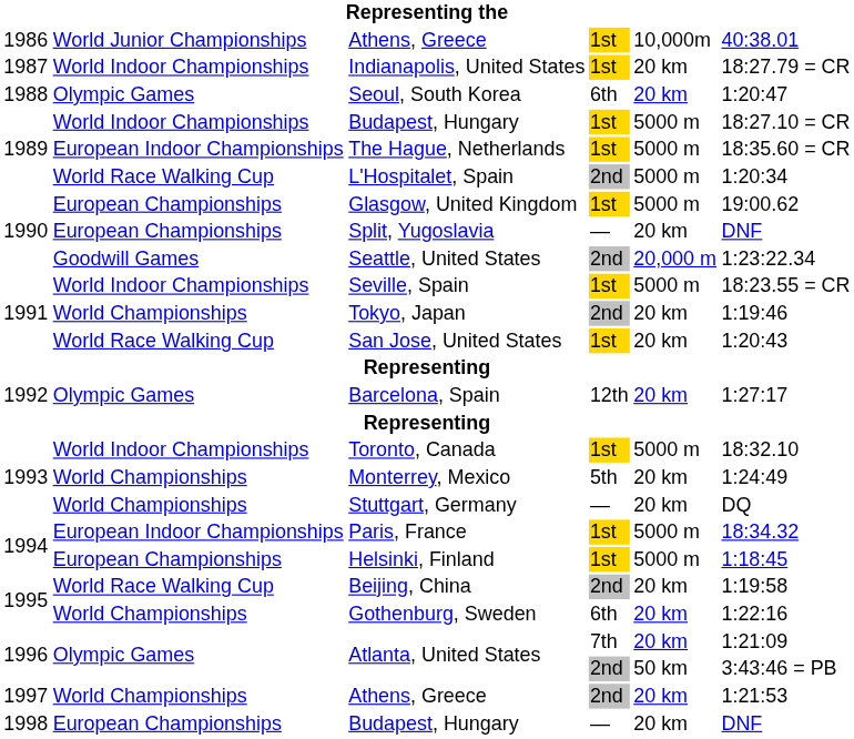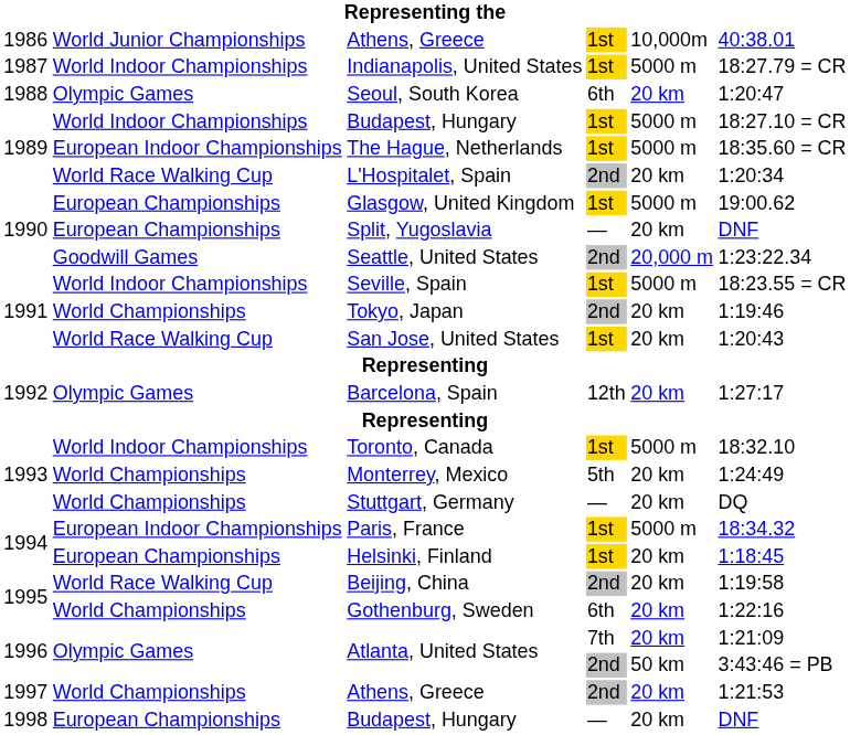 <table>
 <tr>
 <th colspan="6">Representing the </th>
 </tr>
 <tr>
 <td>1986</td>
 <td><a href='#'>World Junior Championships</a></td>
 <td><a href='#'>Athens</a>, <a href='#'>Greece</a></td>
 <td bgcolor=gold>1st</td>
 <td>10,000m</td>
 <td><a href='#'>40:38.01</a></td>
 </tr>
 <tr>
 <td>1987</td>
 <td><a href='#'>World Indoor Championships</a></td>
 <td><a href='#'>Indianapolis</a>, United States</td>
 <td bgcolor="gold">1st</td>
-<td>20 km</td>
+<td>5000 m</td>
 <td>18:27.79 = CR</td>
 </tr>
 <tr>
 <td>1988</td>
 <td><a href='#'>Olympic Games</a></td>
 <td><a href='#'>Seoul</a>, South Korea</td>
 <td>6th</td>
 <td><a href='#'>20 km</a></td>
 <td>1:20:47</td>
 </tr>
 <tr>
 <td rowspan=3>1989</td>
 <td><a href='#'>World Indoor Championships</a></td>
 <td><a href='#'>Budapest</a>, Hungary</td>
 <td bgcolor="gold">1st</td>
 <td>5000 m</td>
 <td>18:27.10 = CR</td>
 </tr>
 <tr>
 <td><a href='#'>European Indoor Championships</a></td>
 <td><a href='#'>The Hague</a>, Netherlands</td>
 <td bgcolor="gold">1st</td>
 <td>5000 m</td>
 <td>18:35.60 = CR</td>
 </tr>
 <tr>
 <td><a href='#'>World Race Walking Cup</a></td>
 <td><a href='#'>L'Hospitalet</a>, Spain</td>
 <td bgcolor="silver">2nd</td>
-<td>5000 m</td>
+<td>20 km</td>
 <td>1:20:34</td>
 </tr>
 <tr>
 <td rowspan=3>1990</td>
 <td><a href='#'>European Championships</a></td>
 <td><a href='#'>Glasgow</a>, United Kingdom</td>
 <td bgcolor="gold">1st</td>
 <td>5000 m</td>
 <td>19:00.62</td>
 </tr>
 <tr>
 <td><a href='#'>European Championships</a></td>
 <td><a href='#'>Split</a>, <a href='#'>Yugoslavia</a></td>
 <td>—</td>
 <td>20 km</td>
 <td><a href='#'>DNF</a></td>
 </tr>
 <tr>
 <td><a href='#'>Goodwill Games</a></td>
 <td><a href='#'>Seattle</a>, United States</td>
 <td bgcolor="silver">2nd</td>
 <td><a href='#'>20,000 m</a></td>
 <td>1:23:22.34</td>
 </tr>
 <tr>
 <td rowspan=3>1991</td>
 <td><a href='#'>World Indoor Championships</a></td>
 <td><a href='#'>Seville</a>, Spain</td>
 <td bgcolor="gold">1st</td>
 <td>5000 m</td>
 <td>18:23.55 = CR</td>
 </tr>
 <tr>
 <td><a href='#'>World Championships</a></td>
 <td><a href='#'>Tokyo</a>, Japan</td>
 <td bgcolor="silver">2nd</td>
 <td>20 km</td>
 <td>1:19:46</td>
 </tr>
 <tr>
 <td><a href='#'>World Race Walking Cup</a></td>
 <td><a href='#'>San Jose</a>, United States</td>
 <td bgcolor="gold">1st</td>
 <td>20 km</td>
 <td>1:20:43</td>
 </tr>
 <tr>
 <th colspan="6">Representing </th>
 </tr>
 <tr>
 <td>1992</td>
 <td><a href='#'>Olympic Games</a></td>
 <td><a href='#'>Barcelona</a>, Spain</td>
 <td>12th</td>
 <td><a href='#'>20 km</a></td>
 <td>1:27:17</td>
 </tr>
 <tr>
 <th colspan="6">Representing </th>
 </tr>
 <tr>
 <td rowspan=3>1993</td>
 <td><a href='#'>World Indoor Championships</a></td>
 <td><a href='#'>Toronto</a>, Canada</td>
 <td bgcolor="gold">1st</td>
 <td>5000 m</td>
 <td>18:32.10</td>
 </tr>
 <tr>
 <td><a href='#'>World Championships</a></td>
 <td><a href='#'>Monterrey</a>, Mexico</td>
 <td>5th</td>
 <td>20 km</td>
 <td>1:24:49</td>
 </tr>
 <tr>
 <td><a href='#'>World Championships</a></td>
 <td><a href='#'>Stuttgart</a>, Germany</td>
 <td>—</td>
 <td>20 km</td>
 <td>DQ</td>
 </tr>
 <tr>
 <td rowspan=2>1994</td>
 <td><a href='#'>European Indoor Championships</a></td>
 <td><a href='#'>Paris</a>, France</td>
 <td bgcolor="gold">1st</td>
 <td>5000 m</td>
 <td><a href='#'>18:34.32</a></td>
 </tr>
 <tr>
 <td><a href='#'>European Championships</a></td>
 <td><a href='#'>Helsinki</a>, Finland</td>
 <td bgcolor="gold">1st</td>
-<td>5000 m</td>
+<td>20 km</td>
 <td><a href='#'>1:18:45</a></td>
 </tr>
 <tr>
 <td rowspan=2>1995</td>
 <td><a href='#'>World Race Walking Cup</a></td>
 <td><a href='#'>Beijing</a>, China</td>
 <td bgcolor="silver">2nd</td>
 <td>20 km</td>
 <td>1:19:58</td>
 </tr>
 <tr>
 <td><a href='#'>World Championships</a></td>
 <td><a href='#'>Gothenburg</a>, Sweden</td>
 <td>6th</td>
 <td><a href='#'>20 km</a></td>
 <td>1:22:16</td>
 </tr>
 <tr>
 <td rowspan=2>1996</td>
 <td rowspan=2><a href='#'>Olympic Games</a></td>
 <td rowspan=2><a href='#'>Atlanta</a>, United States</td>
 <td>7th</td>
 <td><a href='#'>20 km</a></td>
 <td>1:21:09</td>
 </tr>
 <tr>
 <td bgcolor="silver">2nd</td>
 <td>50 km</td>
 <td>3:43:46 = PB</td>
 </tr>
 <tr>
 <td>1997</td>
 <td><a href='#'>World Championships</a></td>
 <td><a href='#'>Athens</a>, Greece</td>
 <td bgcolor="silver">2nd</td>
 <td><a href='#'>20 km</a></td>
 <td>1:21:53</td>
 </tr>
 <tr>
 <td>1998</td>
 <td><a href='#'>European Championships</a></td>
 <td><a href='#'>Budapest</a>, Hungary</td>
 <td>—</td>
 <td>20 km</td>
 <td><a href='#'>DNF</a></td>
 </tr>
 </table>
